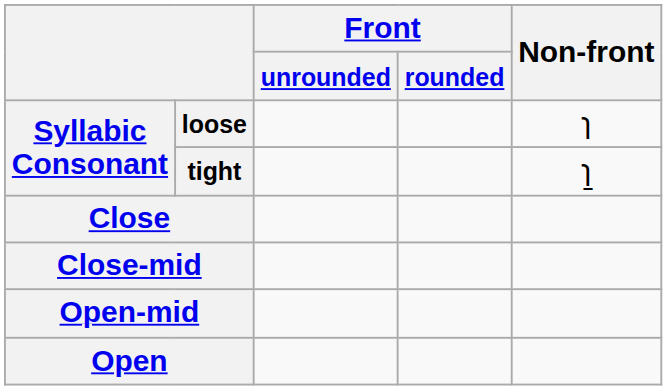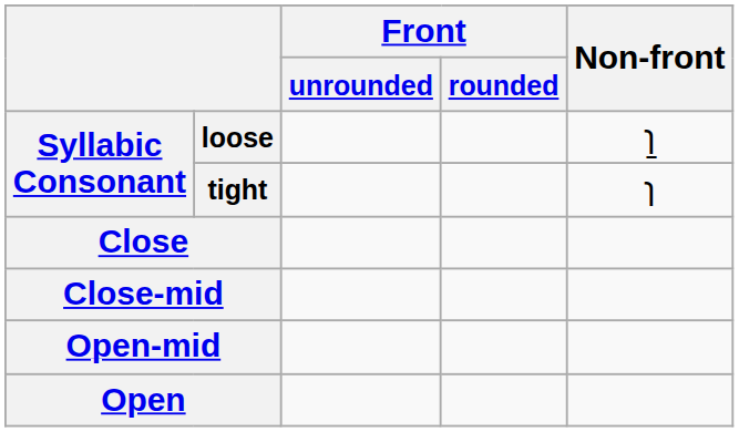 <table class="wikitable" style="text-align:center">
 <tr>
 <th colspan="2" rowspan="2"></th>
 <th colspan="2"><a href='#'>Front</a></th>
 <th rowspan="2">Non-front</th>
 </tr>
 <tr>
 <th><small><a href='#'>unrounded</a></small></th>
 <th><small><a href='#'>rounded</a></small></th>
 </tr>
 <tr>
 <th rowspan="2"><a href='#'>Syllabic</a><br><a href='#'>Consonant</a></th>
 <th><small>loose</small></th>
 <td></td>
 <td></td>
-<td>ɿ</td>
+<td>ɿ̠</td>
 </tr>
 <tr>
 <th><small>tight</small></th>
 <td></td>
 <td></td>
-<td>ɿ̠</td>
+<td>ɿ</td>
 </tr>
 <tr>
 <th colspan="2"><a href='#'>Close</a></th>
 <td></td>
 <td></td>
 <td></td>
 </tr>
 <tr>
 <th colspan="2"><a href='#'>Close-mid</a></th>
 <td></td>
 <td></td>
 <td></td>
 </tr>
 <tr>
 <th colspan="2"><a href='#'>Open-mid</a></th>
 <td></td>
 <td></td>
 <td></td>
 </tr>
 <tr>
 <th colspan="2"><a href='#'>Open</a></th>
 <td></td>
 <td></td>
 <td></td>
 </tr>
 </table>
